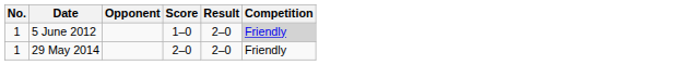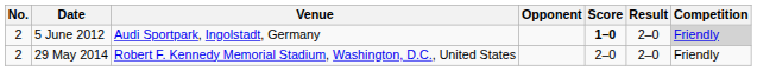 <table class="wikitable sortable">
 <tr>
 <th scope="col">No.</th>
 <th scope="col">Date</th>
+<th scope="col">Venue</th>
 <th scope="col">Opponent</th>
 <th scope="col">Score</th>
 <th scope="col">Result</th>
 <th scope="col">Competition</th>
 </tr>
 <tr>
-<td style="text-align:center">1</td>
+<td style="text-align:center">2</td>
 <td>5 June 2012</td>
+<td><a href='#'>Audi Sportpark</a>, <a href='#'>Ingolstadt</a>, Germany</td>
 <td></td>
-<td style="text-align:center">1–0</td>
+<td style="text-align:center"><strong>1–0</strong></td>
 <td style="text-align:center">2–0</td>
 <td style="background: lightgrey;"><a href='#'>Friendly</a></td>
 </tr>
 <tr>
-<td style="text-align:center">1</td>
+<td style="text-align:center">2</td>
 <td>29 May 2014</td>
+<td><a href='#'>Robert F. Kennedy Memorial Stadium</a>, <a href='#'>Washington, D.C.</a>, United States</td>
 <td></td>
 <td style="text-align:center">2–0</td>
 <td style="text-align:center">2–0</td>
 <td>Friendly</td>
 </tr>
 </table>
